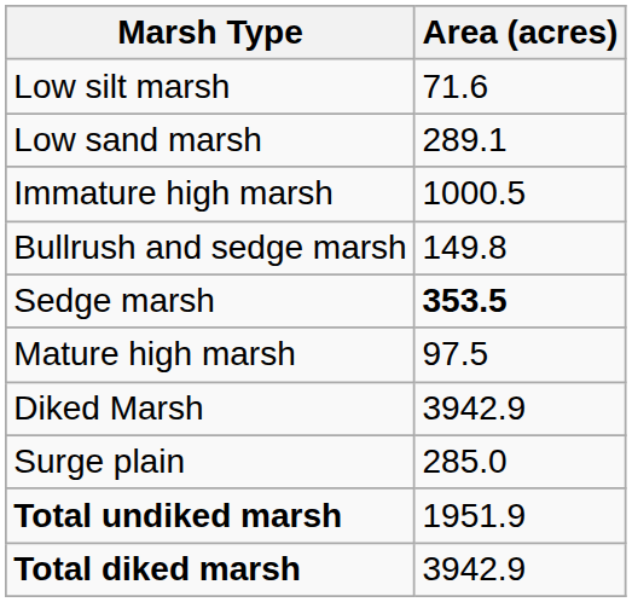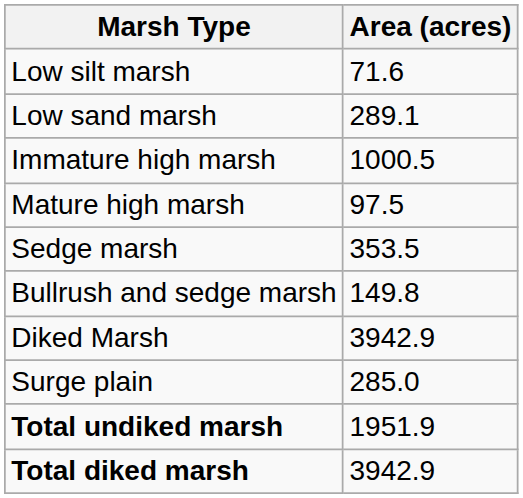 <table class="wikitable">
 <tr>
 <th>Marsh Type</th>
 <th>Area (acres)</th>
 </tr>
 <tr>
 <td>Low silt marsh</td>
 <td>71.6</td>
 </tr>
 <tr>
 <td>Low sand marsh</td>
 <td>289.1</td>
 </tr>
 <tr>
 <td>Immature high marsh</td>
 <td>1000.5</td>
 </tr>
 <tr>
-<td>Bullrush and sedge marsh</td>
-<td>149.8</td>
+<td>Mature high marsh</td>
+<td>97.5</td>
 </tr>
 <tr>
 <td>Sedge marsh</td>
-<td><strong>353.5</strong></td>
+<td>353.5</td>
 </tr>
 <tr>
-<td>Mature high marsh</td>
-<td>97.5</td>
+<td>Bullrush and sedge marsh</td>
+<td>149.8</td>
 </tr>
 <tr>
 <td>Diked Marsh</td>
 <td>3942.9</td>
 </tr>
 <tr>
 <td>Surge plain</td>
 <td>285.0</td>
 </tr>
 <tr>
 <td><strong>Total undiked marsh</strong></td>
 <td>1951.9</td>
 </tr>
 <tr>
 <td><strong>Total diked marsh</strong></td>
 <td>3942.9</td>
 </tr>
 </table>
